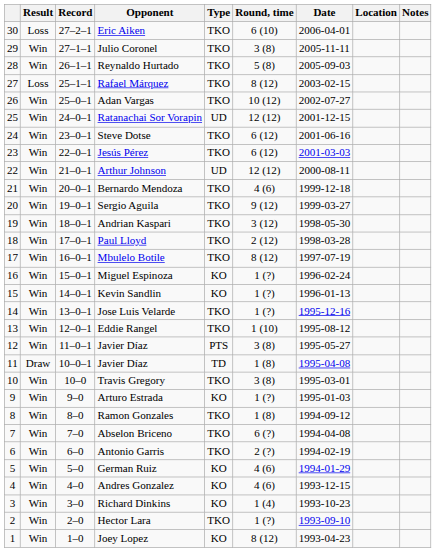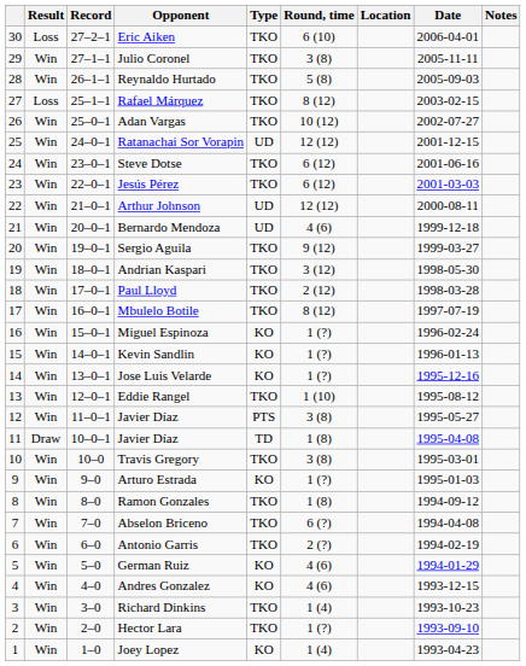 <table class=wikitable style=text-align:center>
 <tr>
 <th></th>
 <th>Result</th>
 <th>Record</th>
 <th>Opponent</th>
 <th>Type</th>
 <th>Round, time</th>
+<th>Location</th>
 <th>Date</th>
-<th>Location</th>
 <th>Notes</th>
 </tr>
 <tr>
 <td>30</td>
 <td>Loss</td>
 <td>27–2–1</td>
 <td align=left><a href='#'>Eric Aiken</a></td>
 <td>TKO</td>
 <td>6 (10)</td>
+<td align=left></td>
 <td>2006-04-01</td>
-<td align=left></td>
 <td align=left></td>
 </tr>
 <tr>
 <td>29</td>
 <td>Win</td>
 <td>27–1–1</td>
 <td align=left>Julio Coronel</td>
 <td>TKO</td>
 <td>3 (8)</td>
+<td align=left></td>
 <td>2005-11-11</td>
-<td align=left></td>
 <td align=left></td>
 </tr>
 <tr>
 <td>28</td>
 <td>Win</td>
 <td>26–1–1</td>
 <td align=left>Reynaldo Hurtado</td>
 <td>TKO</td>
 <td>5 (8)</td>
+<td align=left></td>
 <td>2005-09-03</td>
-<td align=left></td>
 <td align=left></td>
 </tr>
 <tr>
 <td>27</td>
 <td>Loss</td>
 <td>25–1–1</td>
 <td align=left><a href='#'>Rafael Márquez</a></td>
 <td>TKO</td>
 <td>8 (12)</td>
+<td align=left></td>
 <td>2003-02-15</td>
-<td align=left></td>
 <td align=left></td>
 </tr>
 <tr>
 <td>26</td>
 <td>Win</td>
 <td>25–0–1</td>
 <td align=left>Adan Vargas</td>
 <td>TKO</td>
 <td>10 (12)</td>
+<td align=left></td>
 <td>2002-07-27</td>
-<td align=left></td>
 <td align=left></td>
 </tr>
 <tr>
 <td>25</td>
 <td>Win</td>
 <td>24–0–1</td>
 <td align=left><a href='#'>Ratanachai Sor Vorapin</a></td>
 <td>UD</td>
 <td>12 (12)</td>
+<td align=left></td>
 <td>2001-12-15</td>
-<td align=left></td>
 <td align=left></td>
 </tr>
 <tr>
 <td>24</td>
 <td>Win</td>
 <td>23–0–1</td>
 <td align=left>Steve Dotse</td>
 <td>TKO</td>
 <td>6 (12)</td>
+<td align=left></td>
 <td>2001-06-16</td>
-<td align=left></td>
 <td align=left></td>
 </tr>
 <tr>
 <td>23</td>
 <td>Win</td>
 <td>22–0–1</td>
 <td align=left><a href='#'>Jesús Pérez</a></td>
 <td>TKO</td>
 <td>6 (12)</td>
+<td align=left></td>
 <td><a href='#'>2001-03-03</a></td>
-<td align=left></td>
 <td align=left></td>
 </tr>
 <tr>
 <td>22</td>
 <td>Win</td>
 <td>21–0–1</td>
 <td align=left><a href='#'>Arthur Johnson</a></td>
 <td>UD</td>
 <td>12 (12)</td>
+<td align=left></td>
 <td>2000-08-11</td>
-<td align=left></td>
 <td align=left></td>
 </tr>
 <tr>
 <td>21</td>
 <td>Win</td>
 <td>20–0–1</td>
 <td align=left>Bernardo Mendoza</td>
-<td>TKO</td>
+<td>UD</td>
 <td>4 (6)</td>
+<td align=left></td>
 <td>1999-12-18</td>
-<td align=left></td>
 <td align=left></td>
 </tr>
 <tr>
 <td>20</td>
 <td>Win</td>
 <td>19–0–1</td>
 <td align=left>Sergio Aguila</td>
 <td>TKO</td>
 <td>9 (12)</td>
+<td align=left></td>
 <td>1999-03-27</td>
-<td align=left></td>
 <td align=left></td>
 </tr>
 <tr>
 <td>19</td>
 <td>Win</td>
 <td>18–0–1</td>
 <td align=left>Andrian Kaspari</td>
 <td>TKO</td>
 <td>3 (12)</td>
+<td align=left></td>
 <td>1998-05-30</td>
-<td align=left></td>
 <td align=left></td>
 </tr>
 <tr>
 <td>18</td>
 <td>Win</td>
 <td>17–0–1</td>
 <td align=left><a href='#'>Paul Lloyd</a></td>
 <td>TKO</td>
 <td>2 (12)</td>
+<td align=left></td>
 <td>1998-03-28</td>
-<td align=left></td>
 <td align=left></td>
 </tr>
 <tr>
 <td>17</td>
 <td>Win</td>
 <td>16–0–1</td>
 <td align=left><a href='#'>Mbulelo Botile</a></td>
 <td>TKO</td>
 <td>8 (12)</td>
+<td align=left></td>
 <td>1997-07-19</td>
-<td align=left></td>
 <td align=left></td>
 </tr>
 <tr>
 <td>16</td>
 <td>Win</td>
 <td>15–0–1</td>
 <td align=left>Miguel Espinoza</td>
 <td>KO</td>
 <td>1 (?)</td>
+<td align=left></td>
 <td>1996-02-24</td>
-<td align=left></td>
 <td align=left></td>
 </tr>
 <tr>
 <td>15</td>
 <td>Win</td>
 <td>14–0–1</td>
 <td align=left>Kevin Sandlin</td>
 <td>KO</td>
 <td>1 (?)</td>
+<td align=left></td>
 <td>1996-01-13</td>
-<td align=left></td>
 <td align=left></td>
 </tr>
 <tr>
 <td>14</td>
 <td>Win</td>
 <td>13–0–1</td>
 <td align=left>Jose Luis Velarde</td>
-<td>TKO</td>
+<td>KO</td>
 <td>1 (?)</td>
+<td align=left></td>
 <td><a href='#'>1995-12-16</a></td>
-<td align=left></td>
 <td align=left></td>
 </tr>
 <tr>
 <td>13</td>
 <td>Win</td>
 <td>12–0–1</td>
 <td align=left>Eddie Rangel</td>
 <td>TKO</td>
 <td>1 (10)</td>
+<td align=left></td>
 <td>1995-08-12</td>
-<td align=left></td>
 <td align=left></td>
 </tr>
 <tr>
 <td>12</td>
 <td>Win</td>
 <td>11–0–1</td>
 <td align=left>Javier Díaz</td>
 <td>PTS</td>
 <td>3 (8)</td>
+<td align=left></td>
 <td>1995-05-27</td>
-<td align=left></td>
 <td align=left></td>
 </tr>
 <tr>
 <td>11</td>
 <td>Draw</td>
 <td>10–0–1</td>
 <td align=left>Javier Díaz</td>
 <td>TD</td>
 <td>1 (8)</td>
+<td align=left></td>
 <td><a href='#'>1995-04-08</a></td>
-<td align=left></td>
 <td align=left></td>
 </tr>
 <tr>
 <td>10</td>
 <td>Win</td>
 <td>10–0</td>
 <td align=left>Travis Gregory</td>
 <td>TKO</td>
 <td>3 (8)</td>
+<td align=left></td>
 <td>1995-03-01</td>
-<td align=left></td>
 <td align=left></td>
 </tr>
 <tr>
 <td>9</td>
 <td>Win</td>
 <td>9–0</td>
 <td align=left>Arturo Estrada</td>
 <td>KO</td>
 <td>1 (?)</td>
+<td align=left></td>
 <td>1995-01-03</td>
-<td align=left></td>
 <td align=left></td>
 </tr>
 <tr>
 <td>8</td>
 <td>Win</td>
 <td>8–0</td>
 <td align=left>Ramon Gonzales</td>
 <td>TKO</td>
 <td>1 (8)</td>
+<td align=left></td>
 <td>1994-09-12</td>
-<td align=left></td>
 <td align=left></td>
 </tr>
 <tr>
 <td>7</td>
 <td>Win</td>
 <td>7–0</td>
 <td align=left>Abselon Briceno</td>
 <td>TKO</td>
 <td>6 (?)</td>
+<td align=left></td>
 <td>1994-04-08</td>
-<td align=left></td>
 <td align=left></td>
 </tr>
 <tr>
 <td>6</td>
 <td>Win</td>
 <td>6–0</td>
 <td align=left>Antonio Garris</td>
 <td>TKO</td>
 <td>2 (?)</td>
+<td align=left></td>
 <td>1994-02-19</td>
-<td align=left></td>
 <td align=left></td>
 </tr>
 <tr>
 <td>5</td>
 <td>Win</td>
 <td>5–0</td>
 <td align=left>German Ruiz</td>
 <td>KO</td>
 <td>4 (6)</td>
+<td align=left></td>
 <td><a href='#'>1994-01-29</a></td>
-<td align=left></td>
 <td align=left></td>
 </tr>
 <tr>
 <td>4</td>
 <td>Win</td>
 <td>4–0</td>
 <td align=left>Andres Gonzalez</td>
 <td>KO</td>
 <td>4 (6)</td>
+<td align=left></td>
 <td>1993-12-15</td>
-<td align=left></td>
 <td align=left></td>
 </tr>
 <tr>
 <td>3</td>
 <td>Win</td>
 <td>3–0</td>
 <td align=left>Richard Dinkins</td>
-<td>KO</td>
+<td>TKO</td>
 <td>1 (4)</td>
+<td align=left></td>
 <td>1993-10-23</td>
-<td align=left></td>
 <td align=left></td>
 </tr>
 <tr>
 <td>2</td>
 <td>Win</td>
 <td>2–0</td>
 <td align=left>Hector Lara</td>
 <td>TKO</td>
 <td>1 (?)</td>
+<td align=left></td>
 <td><a href='#'>1993-09-10</a></td>
-<td align=left></td>
 <td align=left></td>
 </tr>
 <tr>
 <td>1</td>
 <td>Win</td>
 <td>1–0</td>
 <td align=left>Joey Lopez</td>
 <td>KO</td>
-<td>8 (12)</td>
+<td>1 (4)</td>
+<td align=left></td>
 <td>1993-04-23</td>
-<td align=left></td>
 <td align=left></td>
 </tr>
 </table>
